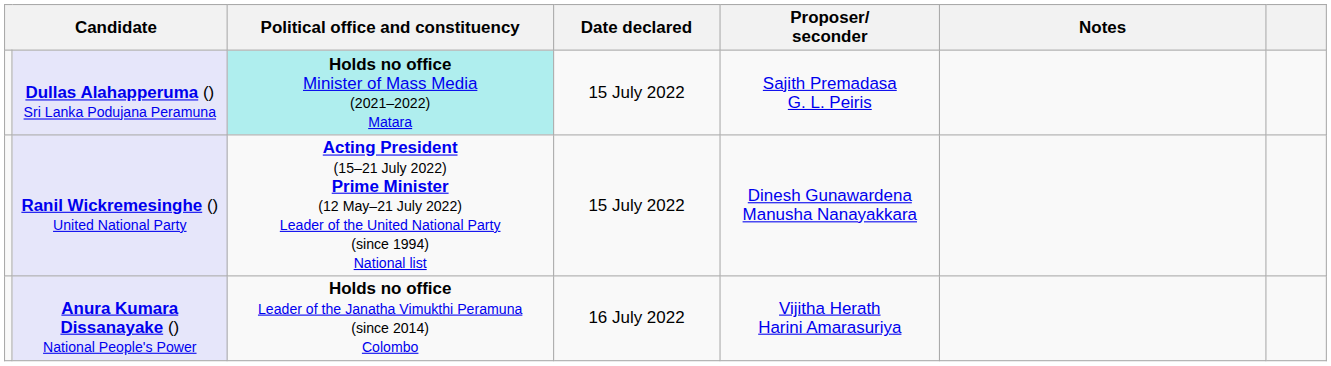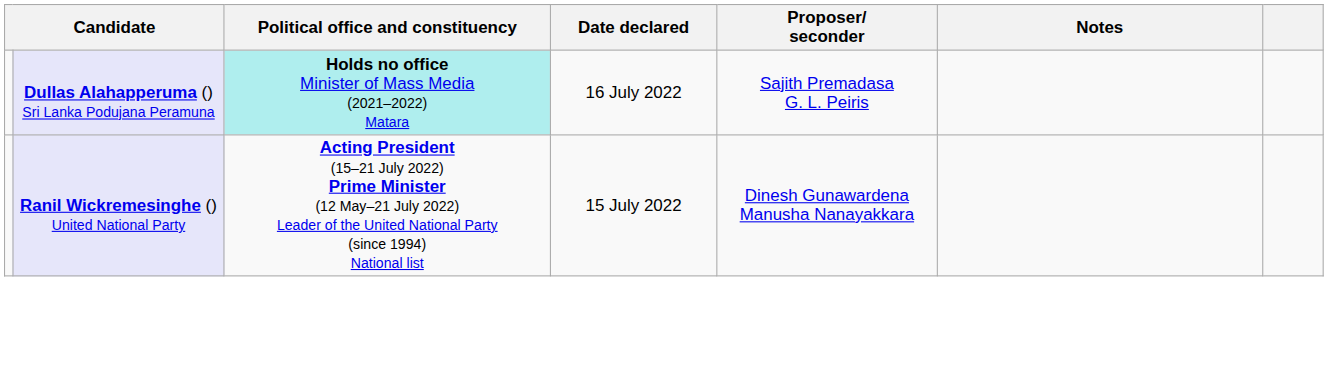 <table class="wikitable sortable" style="text-align:center">
 <tr>
 <th scope="col" style="width: 200px;" colspan=2>Candidate</th>
 <th scope="col" style="width: 300px;">Political office and constituency</th>
 <th scope="col" style="width: 150px;">Date declared</th>
 <th scope="col" style="width: 200px;">Proposer/<br>seconder</th>
 <th scope="col" style="width: 300px;">Notes</th>
 <th scope="col" style="width: 50px;" ! class="unsortable"></th>
 </tr>
 <tr>
 <td></td>
 <td style="background:lavender;"><br><strong><a href='#'>Dullas Alahapperuma</a></strong> ()<br><small><a href='#'>Sri Lanka Podujana Peramuna</a></small></td>
 <td style="background: paleturquoise;"><strong>Holds no office</strong><br><a href='#'>Minister of Mass Media</a><br><small>(2021–2022)</small><br><small><a href='#'>Matara</a></small></td>
-<td>15 July 2022</td>
+<td>16 July 2022</td>
 <td><a href='#'>Sajith Premadasa</a><br><a href='#'>G. L. Peiris</a></td>
 <td></td>
 <td></td>
 </tr>
 <tr>
 <td></td>
 <td style="background:lavender;"><br><strong><a href='#'>Ranil Wickremesinghe</a></strong> ()<br><small><a href='#'>United National Party</a></small></td>
 <td><strong><a href='#'>Acting President</a></strong><br><small>(15–21 July 2022)</small><br><strong><a href='#'>Prime Minister</a></strong><br><small>(12 May–21 July 2022)</small><br><small><a href='#'>Leader of the United National Party</a><br>(since 1994)</small><br><small><a href='#'>National list</a></small></td>
 <td>15 July 2022</td>
 <td><a href='#'>Dinesh Gunawardena</a><br><a href='#'>Manusha Nanayakkara</a></td>
 <td></td>
 <td></td>
 </tr>
-<tr>
-<td></td>
-<td style="background:lavender;"> <br><strong><a href='#'>Anura Kumara Dissanayake</a></strong> ()<br><small><a href='#'>National People's Power</a></small></td>
-<td><strong>Holds no office</strong><br><small><a href='#'>Leader of the Janatha Vimukthi Peramuna</a><br>(since 2014)</small><br><small><a href='#'>Colombo</a></small></td>
-<td>16 July 2022</td>
-<td><a href='#'>Vijitha Herath</a><br><a href='#'>Harini Amarasuriya</a></td>
-<td></td>
-<td></td>
-</tr>
 </table>
